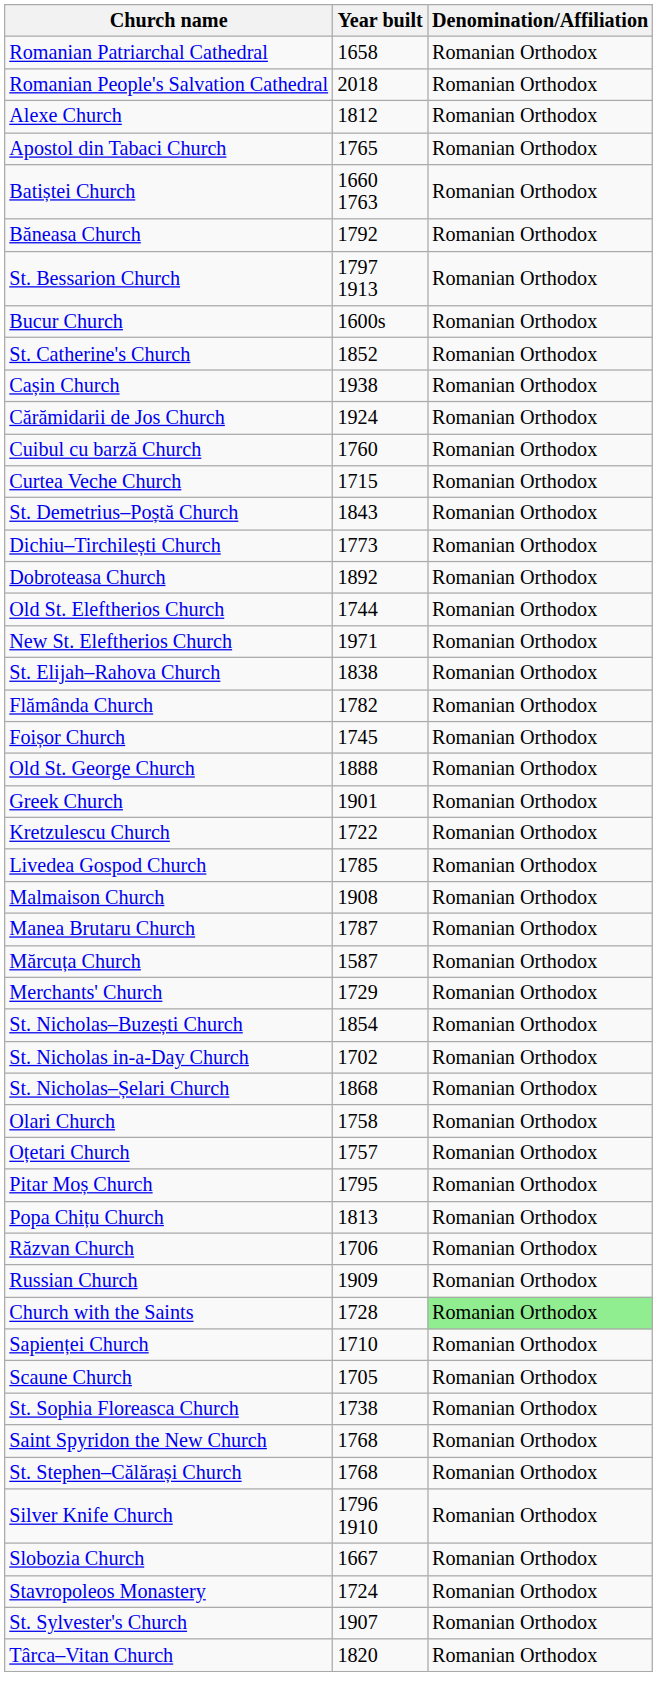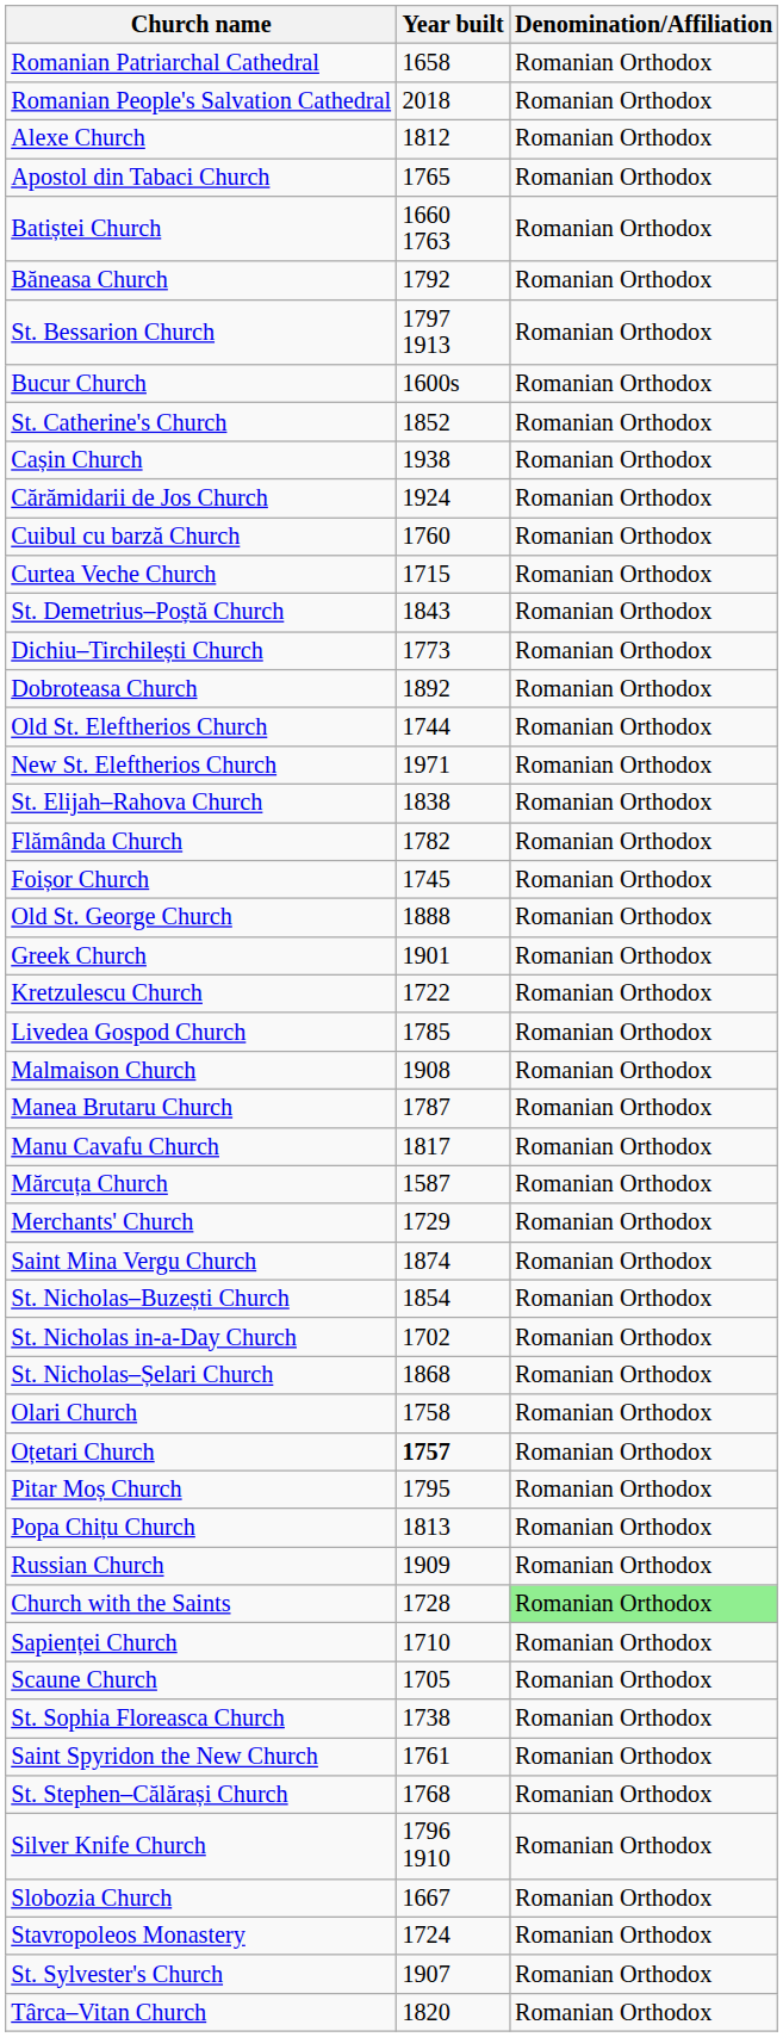 <table class="wikitable sortable">
 <tr>
 <th>Church name</th>
 <th>Year built</th>
 <th>Denomination/Affiliation</th>
 </tr>
 <tr>
 <td><a href='#'>Romanian Patriarchal Cathedral</a></td>
 <td>1658</td>
 <td>Romanian Orthodox</td>
 </tr>
 <tr>
 <td><a href='#'>Romanian People's Salvation Cathedral</a></td>
 <td>2018</td>
 <td>Romanian Orthodox</td>
 </tr>
 <tr>
 <td><a href='#'>Alexe Church</a></td>
 <td>1812</td>
 <td>Romanian Orthodox</td>
 </tr>
 <tr>
 <td><a href='#'>Apostol din Tabaci Church</a></td>
 <td>1765</td>
 <td>Romanian Orthodox</td>
 </tr>
 <tr>
 <td><a href='#'>Batiștei Church</a></td>
 <td>1660<br>1763</td>
 <td>Romanian Orthodox</td>
 </tr>
 <tr>
 <td><a href='#'>Băneasa Church</a></td>
 <td>1792</td>
 <td>Romanian Orthodox</td>
 </tr>
 <tr>
 <td><a href='#'>St. Bessarion Church</a></td>
 <td>1797<br>1913</td>
 <td>Romanian Orthodox</td>
 </tr>
 <tr>
 <td><a href='#'>Bucur Church</a></td>
 <td>1600s</td>
 <td>Romanian Orthodox</td>
 </tr>
 <tr>
 <td><a href='#'>St. Catherine's Church</a></td>
 <td>1852</td>
 <td>Romanian Orthodox</td>
 </tr>
 <tr>
 <td><a href='#'>Cașin Church</a></td>
 <td>1938</td>
 <td>Romanian Orthodox</td>
 </tr>
 <tr>
 <td><a href='#'>Cărămidarii de Jos Church</a></td>
 <td>1924</td>
 <td>Romanian Orthodox</td>
 </tr>
 <tr>
 <td><a href='#'>Cuibul cu barză Church</a></td>
 <td>1760</td>
 <td>Romanian Orthodox</td>
 </tr>
 <tr>
 <td><a href='#'>Curtea Veche Church</a></td>
 <td>1715</td>
 <td>Romanian Orthodox</td>
 </tr>
 <tr>
 <td><a href='#'>St. Demetrius–Poștă Church</a></td>
 <td>1843</td>
 <td>Romanian Orthodox</td>
 </tr>
 <tr>
 <td><a href='#'>Dichiu–Tirchilești Church</a></td>
 <td>1773</td>
 <td>Romanian Orthodox</td>
 </tr>
 <tr>
 <td><a href='#'>Dobroteasa Church</a></td>
 <td>1892</td>
 <td>Romanian Orthodox</td>
 </tr>
 <tr>
 <td><a href='#'>Old St. Eleftherios Church</a></td>
 <td>1744</td>
 <td>Romanian Orthodox</td>
 </tr>
 <tr>
 <td><a href='#'>New St. Eleftherios Church</a></td>
 <td>1971</td>
 <td>Romanian Orthodox</td>
 </tr>
 <tr>
 <td><a href='#'>St. Elijah–Rahova Church</a></td>
 <td>1838</td>
 <td>Romanian Orthodox</td>
 </tr>
 <tr>
 <td><a href='#'>Flămânda Church</a></td>
 <td>1782</td>
 <td>Romanian Orthodox</td>
 </tr>
 <tr>
 <td><a href='#'>Foișor Church</a></td>
 <td>1745</td>
 <td>Romanian Orthodox</td>
 </tr>
 <tr>
 <td><a href='#'>Old St. George Church</a></td>
 <td>1888</td>
 <td>Romanian Orthodox</td>
 </tr>
 <tr>
 <td><a href='#'>Greek Church</a></td>
 <td>1901</td>
 <td>Romanian Orthodox</td>
 </tr>
 <tr>
 <td><a href='#'>Kretzulescu Church</a></td>
 <td>1722</td>
 <td>Romanian Orthodox</td>
 </tr>
 <tr>
 <td><a href='#'>Livedea Gospod Church</a></td>
 <td>1785</td>
 <td>Romanian Orthodox</td>
 </tr>
 <tr>
 <td><a href='#'>Malmaison Church</a></td>
 <td>1908</td>
 <td>Romanian Orthodox</td>
 </tr>
 <tr>
 <td><a href='#'>Manea Brutaru Church</a></td>
 <td>1787</td>
 <td>Romanian Orthodox</td>
 </tr>
 <tr>
+<td><a href='#'>Manu Cavafu Church</a></td>
+<td>1817</td>
+<td>Romanian Orthodox</td>
+</tr>
+<tr>
 <td><a href='#'>Mărcuța Church</a></td>
 <td>1587</td>
 <td>Romanian Orthodox</td>
 </tr>
 <tr>
 <td><a href='#'>Merchants' Church</a></td>
 <td>1729</td>
+<td>Romanian Orthodox</td>
+</tr>
+<tr>
+<td><a href='#'>Saint Mina Vergu Church</a></td>
+<td>1874</td>
 <td>Romanian Orthodox</td>
 </tr>
 <tr>
 <td><a href='#'>St. Nicholas–Buzești Church</a></td>
 <td>1854</td>
 <td>Romanian Orthodox</td>
 </tr>
 <tr>
 <td><a href='#'>St. Nicholas in-a-Day Church</a></td>
 <td>1702</td>
 <td>Romanian Orthodox</td>
 </tr>
 <tr>
 <td><a href='#'>St. Nicholas–Șelari Church</a></td>
 <td>1868</td>
 <td>Romanian Orthodox</td>
 </tr>
 <tr>
 <td><a href='#'>Olari Church</a></td>
 <td>1758</td>
 <td>Romanian Orthodox</td>
 </tr>
 <tr>
 <td><a href='#'>Oțetari Church</a></td>
-<td>1757</td>
+<td><strong>1757</strong></td>
 <td>Romanian Orthodox</td>
 </tr>
 <tr>
 <td><a href='#'>Pitar Moș Church</a></td>
 <td>1795</td>
 <td>Romanian Orthodox</td>
 </tr>
 <tr>
 <td><a href='#'>Popa Chițu Church</a></td>
 <td>1813</td>
-<td>Romanian Orthodox</td>
-</tr>
-<tr>
-<td><a href='#'>Răzvan Church</a></td>
-<td>1706</td>
 <td>Romanian Orthodox</td>
 </tr>
 <tr>
 <td><a href='#'>Russian Church</a></td>
 <td>1909</td>
 <td>Romanian Orthodox</td>
 </tr>
 <tr>
 <td><a href='#'>Church with the Saints</a></td>
 <td>1728</td>
 <td style="background: lightgreen;">Romanian Orthodox</td>
 </tr>
 <tr>
 <td><a href='#'>Sapienței Church</a></td>
 <td>1710</td>
 <td>Romanian Orthodox</td>
 </tr>
 <tr>
 <td><a href='#'>Scaune Church</a></td>
 <td>1705</td>
 <td>Romanian Orthodox</td>
 </tr>
 <tr>
 <td><a href='#'>St. Sophia Floreasca Church</a></td>
 <td>1738</td>
 <td>Romanian Orthodox</td>
 </tr>
 <tr>
 <td><a href='#'>Saint Spyridon the New Church</a></td>
-<td>1768</td>
+<td>1761</td>
 <td>Romanian Orthodox</td>
 </tr>
 <tr>
 <td><a href='#'>St. Stephen–Călărași Church</a></td>
 <td>1768</td>
 <td>Romanian Orthodox</td>
 </tr>
 <tr>
 <td><a href='#'>Silver Knife Church</a></td>
 <td>1796<br>1910</td>
 <td>Romanian Orthodox</td>
 </tr>
 <tr>
 <td><a href='#'>Slobozia Church</a></td>
 <td>1667</td>
 <td>Romanian Orthodox</td>
 </tr>
 <tr>
 <td><a href='#'>Stavropoleos Monastery</a></td>
 <td>1724</td>
 <td>Romanian Orthodox</td>
 </tr>
 <tr>
 <td><a href='#'>St. Sylvester's Church</a></td>
 <td>1907</td>
 <td>Romanian Orthodox</td>
 </tr>
 <tr>
 <td><a href='#'>Târca–Vitan Church</a></td>
 <td>1820</td>
 <td>Romanian Orthodox</td>
 </tr>
 </table>
